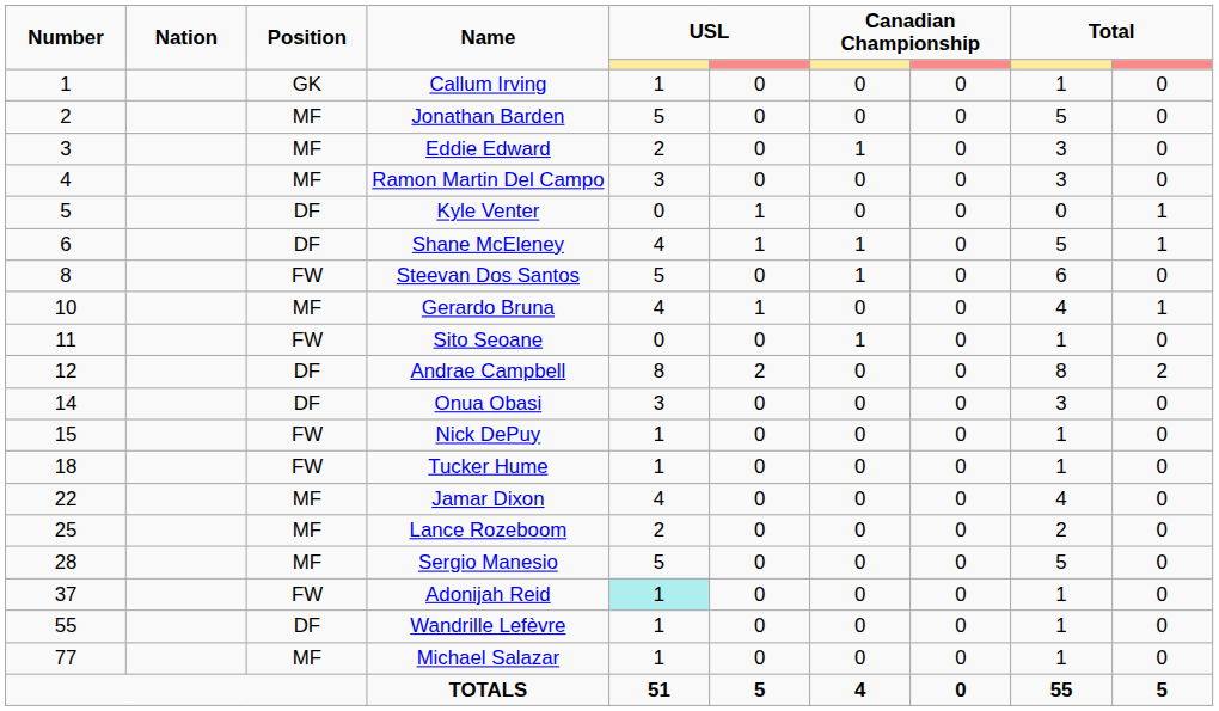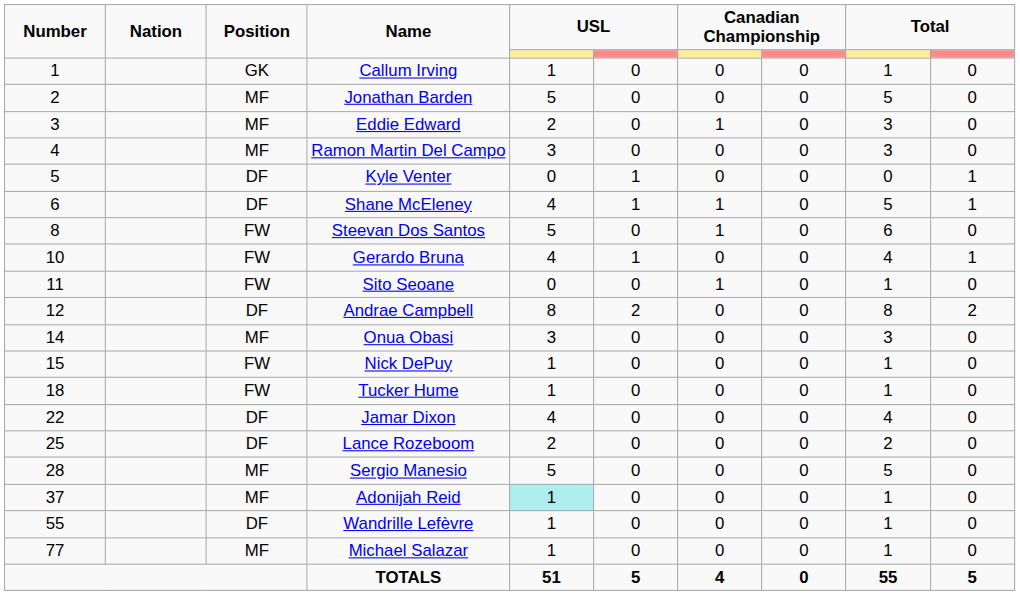 <table class="wikitable" style="font-size: 100%; text-align: center;">
 <tr>
 <td rowspan="2" width="10%" align="center"><strong>Number</strong></td>
 <td rowspan="2" width="10%" align="center"><strong>Nation</strong></td>
 <td rowspan="2" width="10%" align="center"><strong>Position</strong></td>
 <td rowspan="2" width="20%" align="center"><strong>Name</strong></td>
 <td colspan="2" align="center"><strong>USL</strong></td>
 <td colspan="2" align="center"><strong>Canadian Championship</strong></td>
 <td colspan="2" align="center"><strong>Total</strong></td>
 </tr>
 <tr>
 <th width=60 style="background: #FFEE99"></th>
 <th width=60 style="background: #FF8888"></th>
 <th width=60 style="background: #FFEE99"></th>
 <th width=60 style="background: #FF8888"></th>
 <th width=60 style="background: #FFEE99"></th>
 <th width=60 style="background: #FF8888"></th>
 </tr>
 <tr>
 <td>1</td>
 <td></td>
 <td>GK</td>
 <td><a href='#'>Callum Irving</a></td>
 <td>1</td>
 <td>0</td>
 <td>0</td>
 <td>0</td>
 <td>1</td>
 <td>0</td>
 </tr>
 <tr>
 <td>2</td>
 <td></td>
 <td>MF</td>
 <td><a href='#'>Jonathan Barden</a></td>
 <td>5</td>
 <td>0</td>
 <td>0</td>
 <td>0</td>
 <td>5</td>
 <td>0</td>
 </tr>
 <tr>
 <td>3</td>
 <td></td>
 <td>MF</td>
 <td><a href='#'>Eddie Edward</a></td>
 <td>2</td>
 <td>0</td>
 <td>1</td>
 <td>0</td>
 <td>3</td>
 <td>0</td>
 </tr>
 <tr>
 <td>4</td>
 <td></td>
 <td>MF</td>
 <td><a href='#'>Ramon Martin Del Campo</a></td>
 <td>3</td>
 <td>0</td>
 <td>0</td>
 <td>0</td>
 <td>3</td>
 <td>0</td>
 </tr>
 <tr>
 <td>5</td>
 <td></td>
 <td>DF</td>
 <td><a href='#'>Kyle Venter</a></td>
 <td>0</td>
 <td>1</td>
 <td>0</td>
 <td>0</td>
 <td>0</td>
 <td>1</td>
 </tr>
 <tr>
 <td>6</td>
 <td></td>
 <td>DF</td>
 <td><a href='#'>Shane McEleney</a></td>
 <td>4</td>
 <td>1</td>
 <td>1</td>
 <td>0</td>
 <td>5</td>
 <td>1</td>
 </tr>
 <tr>
 <td>8</td>
 <td></td>
 <td>FW</td>
 <td><a href='#'>Steevan Dos Santos</a></td>
 <td>5</td>
 <td>0</td>
 <td>1</td>
 <td>0</td>
 <td>6</td>
 <td>0</td>
 </tr>
 <tr>
 <td>10</td>
 <td></td>
-<td>MF</td>
+<td>FW</td>
 <td><a href='#'>Gerardo Bruna</a></td>
 <td>4</td>
 <td>1</td>
 <td>0</td>
 <td>0</td>
 <td>4</td>
 <td>1</td>
 </tr>
 <tr>
 <td>11</td>
 <td></td>
 <td>FW</td>
 <td><a href='#'>Sito Seoane</a></td>
 <td>0</td>
 <td>0</td>
 <td>1</td>
 <td>0</td>
 <td>1</td>
 <td>0</td>
 </tr>
 <tr>
 <td>12</td>
 <td></td>
 <td>DF</td>
 <td><a href='#'>Andrae Campbell</a></td>
 <td>8</td>
 <td>2</td>
 <td>0</td>
 <td>0</td>
 <td>8</td>
 <td>2</td>
 </tr>
 <tr>
 <td>14</td>
 <td></td>
-<td>DF</td>
+<td>MF</td>
 <td><a href='#'>Onua Obasi</a></td>
 <td>3</td>
 <td>0</td>
 <td>0</td>
 <td>0</td>
 <td>3</td>
 <td>0</td>
 </tr>
 <tr>
 <td>15</td>
 <td></td>
 <td>FW</td>
 <td><a href='#'>Nick DePuy</a></td>
 <td>1</td>
 <td>0</td>
 <td>0</td>
 <td>0</td>
 <td>1</td>
 <td>0</td>
 </tr>
 <tr>
 <td>18</td>
 <td></td>
 <td>FW</td>
 <td><a href='#'>Tucker Hume</a></td>
 <td>1</td>
 <td>0</td>
 <td>0</td>
 <td>0</td>
 <td>1</td>
 <td>0</td>
 </tr>
 <tr>
 <td>22</td>
 <td></td>
-<td>MF</td>
+<td>DF</td>
 <td><a href='#'>Jamar Dixon</a></td>
 <td>4</td>
 <td>0</td>
 <td>0</td>
 <td>0</td>
 <td>4</td>
 <td>0</td>
 </tr>
 <tr>
 <td>25</td>
 <td></td>
-<td>MF</td>
+<td>DF</td>
 <td><a href='#'>Lance Rozeboom</a></td>
 <td>2</td>
 <td>0</td>
 <td>0</td>
 <td>0</td>
 <td>2</td>
 <td>0</td>
 </tr>
 <tr>
 <td>28</td>
 <td></td>
 <td>MF</td>
 <td><a href='#'>Sergio Manesio</a></td>
 <td>5</td>
 <td>0</td>
 <td>0</td>
 <td>0</td>
 <td>5</td>
 <td>0</td>
 </tr>
 <tr>
 <td>37</td>
 <td></td>
-<td>FW</td>
+<td>MF</td>
 <td><a href='#'>Adonijah Reid</a></td>
 <td style="background: paleturquoise;">1</td>
 <td>0</td>
 <td>0</td>
 <td>0</td>
 <td>1</td>
 <td>0</td>
 </tr>
 <tr>
 <td>55</td>
 <td></td>
 <td>DF</td>
 <td><a href='#'>Wandrille Lefèvre</a></td>
 <td>1</td>
 <td>0</td>
 <td>0</td>
 <td>0</td>
 <td>1</td>
 <td>0</td>
 </tr>
 <tr>
 <td>77</td>
 <td></td>
 <td>MF</td>
 <td><a href='#'>Michael Salazar</a></td>
 <td>1</td>
 <td>0</td>
 <td>0</td>
 <td>0</td>
 <td>1</td>
 <td>0</td>
 </tr>
 <tr>
 <td colspan="3"></td>
 <td><strong>TOTALS</strong></td>
 <td><strong>51</strong></td>
 <td><strong>5</strong></td>
 <td><strong>4</strong></td>
 <td><strong>0</strong></td>
 <td><strong>55</strong></td>
 <td><strong>5</strong></td>
 </tr>
 </table>
